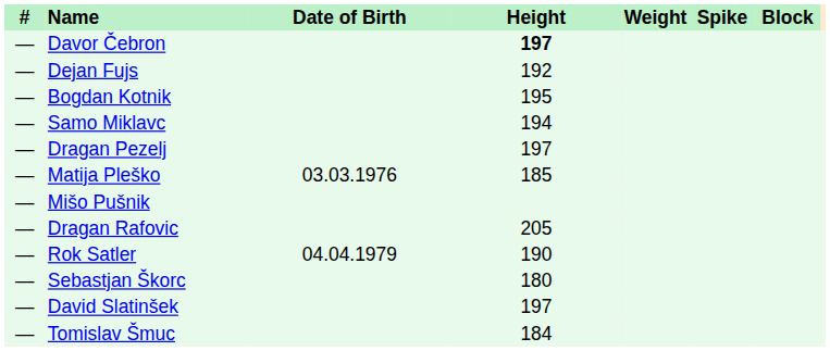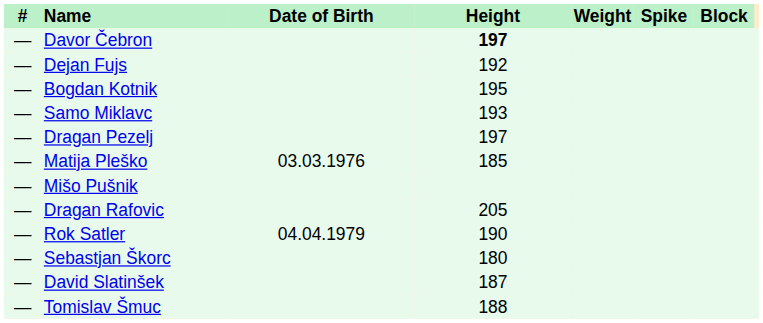 <table border=0 cellpadding=2 cellspacing=0  |- bgcolor=#FFECCE style="text-align:center; font-size:90%;" width=100%>
 <tr bgcolor=#BBF0C9>
 <th width=5%>#</th>
 <th width=25% align=left>Name</th>
 <th width=25%>Date of Birth</th>
 <th width=21%>Height</th>
 <th width=8%>Weight</th>
 <th width=8%>Spike</th>
 <th width=8%>Block</th>
 </tr>
 <tr bgcolor=#E7FAEC>
 <td>—</td>
 <td align=left><a href='#'>Davor Čebron</a></td>
 <td></td>
 <td><strong>197</strong></td>
 <td></td>
 <td></td>
 <td></td>
 <td></td>
 </tr>
 <tr bgcolor=#E7FAEC>
 <td>—</td>
 <td align=left><a href='#'>Dejan Fujs</a></td>
 <td></td>
 <td>192</td>
 <td></td>
 <td></td>
 <td></td>
 <td></td>
 </tr>
 <tr bgcolor=#E7FAEC>
 <td>—</td>
 <td align=left><a href='#'>Bogdan Kotnik</a></td>
 <td></td>
 <td>195</td>
 <td></td>
 <td></td>
 <td></td>
 <td></td>
 </tr>
 <tr bgcolor=#E7FAEC>
 <td>—</td>
 <td align=left><a href='#'>Samo Miklavc</a></td>
 <td></td>
-<td>194</td>
+<td>193</td>
 <td></td>
 <td></td>
 <td></td>
 <td></td>
 </tr>
 <tr bgcolor=#E7FAEC>
 <td>—</td>
 <td align=left><a href='#'>Dragan Pezelj</a></td>
 <td></td>
 <td>197</td>
 <td></td>
 <td></td>
 <td></td>
 <td></td>
 </tr>
 <tr bgcolor=#E7FAEC>
 <td>—</td>
 <td align=left><a href='#'>Matija Pleško</a></td>
 <td>03.03.1976</td>
 <td>185</td>
 <td></td>
 <td></td>
 <td></td>
 <td></td>
 </tr>
 <tr bgcolor=#E7FAEC>
 <td>—</td>
 <td align=left><a href='#'>Mišo Pušnik</a></td>
 <td></td>
 <td></td>
 <td></td>
 <td></td>
 <td></td>
 <td></td>
 </tr>
 <tr bgcolor=#E7FAEC>
 <td>—</td>
 <td align=left><a href='#'>Dragan Rafovic</a></td>
 <td></td>
 <td>205</td>
 <td></td>
 <td></td>
 <td></td>
 <td></td>
 </tr>
 <tr bgcolor=#E7FAEC>
 <td>—</td>
 <td align=left><a href='#'>Rok Satler</a></td>
 <td>04.04.1979</td>
 <td>190</td>
 <td></td>
 <td></td>
 <td></td>
 <td></td>
 </tr>
 <tr bgcolor=#E7FAEC>
 <td>—</td>
 <td align=left><a href='#'>Sebastjan Škorc</a></td>
 <td></td>
 <td>180</td>
 <td></td>
 <td></td>
 <td></td>
 <td></td>
 </tr>
 <tr bgcolor=#E7FAEC>
 <td>—</td>
 <td align=left><a href='#'>David Slatinšek</a></td>
 <td></td>
-<td>197</td>
+<td>187</td>
 <td></td>
 <td></td>
 <td></td>
 <td></td>
 </tr>
 <tr bgcolor=#E7FAEC>
 <td>—</td>
 <td align=left><a href='#'>Tomislav Šmuc</a></td>
 <td></td>
-<td>184</td>
+<td>188</td>
 <td></td>
 <td></td>
 <td></td>
 <td></td>
 </tr>
 </table>
